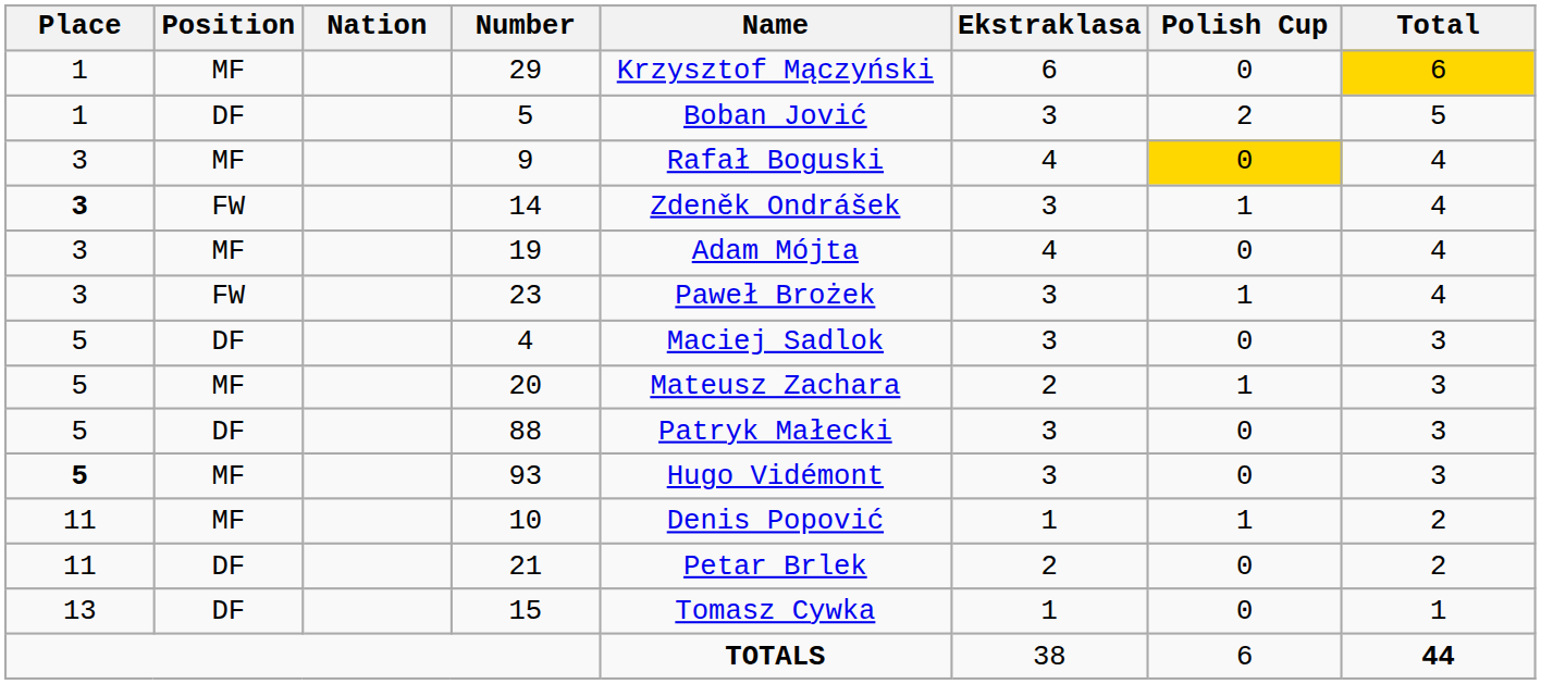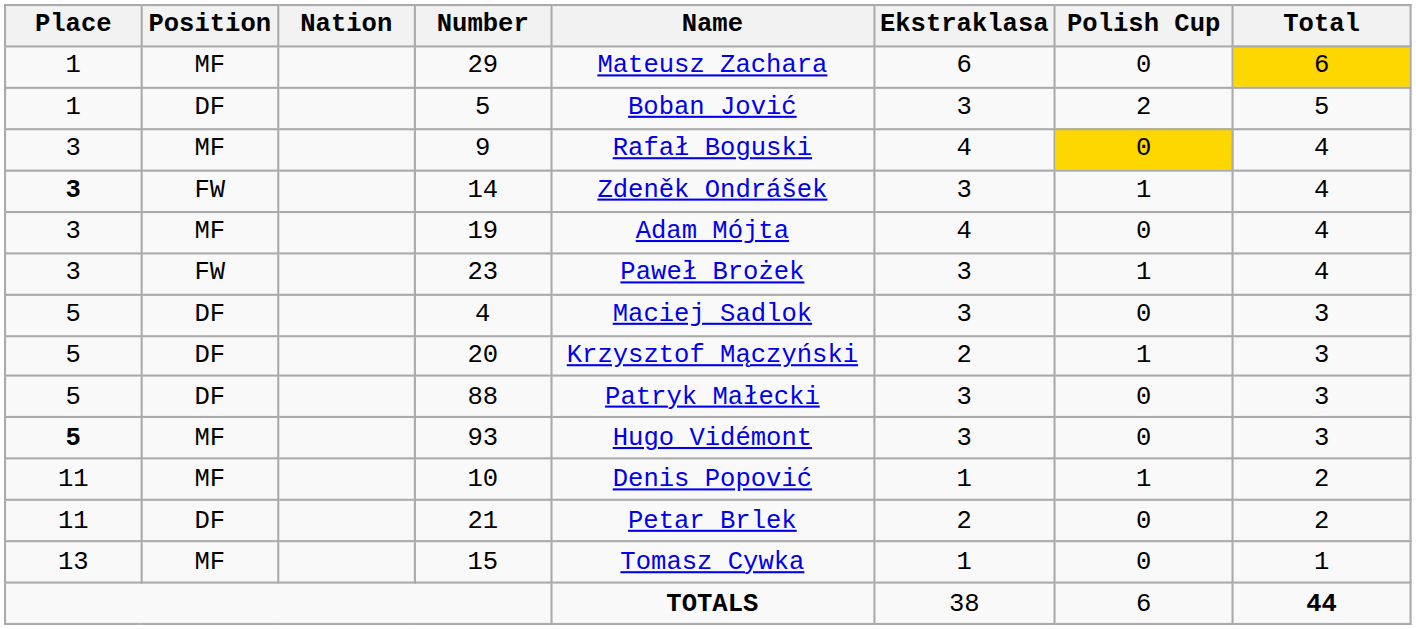 <table class="wikitable" style="font-size: 95%; text-align: center;">
 <tr>
 <th width=60>Place</th>
 <th width=60>Position</th>
 <th width=60>Nation</th>
 <th width=60>Number</th>
 <th width=150>Name</th>
 <th width=80>Ekstraklasa</th>
 <th width=80>Polish Cup</th>
 <th width=80><strong>Total</strong></th>
 </tr>
 <tr>
 <td>1</td>
 <td>MF</td>
 <td></td>
 <td>29</td>
-<td><a href='#'>Krzysztof Mączyński</a></td>
+<td><a href='#'>Mateusz Zachara</a></td>
 <td>6</td>
 <td>0</td>
 <td style="background: gold;">6</td>
 </tr>
 <tr>
 <td>1</td>
 <td>DF</td>
 <td></td>
 <td>5</td>
 <td><a href='#'>Boban Jović</a></td>
 <td>3</td>
 <td>2</td>
 <td>5</td>
 </tr>
 <tr>
 <td>3</td>
 <td>MF</td>
 <td></td>
 <td>9</td>
 <td><a href='#'>Rafał Boguski</a></td>
 <td>4</td>
 <td style="background: gold;">0</td>
 <td>4</td>
 </tr>
 <tr>
 <td><strong>3</strong></td>
 <td>FW</td>
 <td></td>
 <td>14</td>
 <td><a href='#'>Zdeněk Ondrášek</a></td>
 <td>3</td>
 <td>1</td>
 <td>4</td>
 </tr>
 <tr>
 <td>3</td>
 <td>MF</td>
 <td></td>
 <td>19</td>
 <td><a href='#'>Adam Mójta</a></td>
 <td>4</td>
 <td>0</td>
 <td>4</td>
 </tr>
 <tr>
 <td>3</td>
 <td>FW</td>
 <td></td>
 <td>23</td>
 <td><a href='#'>Paweł Brożek</a></td>
 <td>3</td>
 <td>1</td>
 <td>4</td>
 </tr>
 <tr>
 <td>5</td>
 <td>DF</td>
 <td></td>
 <td>4</td>
 <td><a href='#'>Maciej Sadlok</a></td>
 <td>3</td>
 <td>0</td>
 <td>3</td>
 </tr>
 <tr>
 <td>5</td>
-<td>MF</td>
+<td>DF</td>
 <td></td>
 <td>20</td>
-<td><a href='#'>Mateusz Zachara</a></td>
+<td><a href='#'>Krzysztof Mączyński</a></td>
 <td>2</td>
 <td>1</td>
 <td>3</td>
 </tr>
 <tr>
 <td>5</td>
 <td>DF</td>
 <td></td>
 <td>88</td>
 <td><a href='#'>Patryk Małecki</a></td>
 <td>3</td>
 <td>0</td>
 <td>3</td>
 </tr>
 <tr>
 <td><strong>5</strong></td>
 <td>MF</td>
 <td></td>
 <td>93</td>
 <td><a href='#'>Hugo Vidémont</a></td>
 <td>3</td>
 <td>0</td>
 <td>3</td>
 </tr>
 <tr>
 <td>11</td>
 <td>MF</td>
 <td></td>
 <td>10</td>
 <td><a href='#'>Denis Popović</a></td>
 <td>1</td>
 <td>1</td>
 <td>2</td>
 </tr>
 <tr>
 <td>11</td>
 <td>DF</td>
 <td></td>
 <td>21</td>
 <td><a href='#'>Petar Brlek</a></td>
 <td>2</td>
 <td>0</td>
 <td>2</td>
 </tr>
 <tr>
 <td>13</td>
-<td>DF</td>
+<td>MF</td>
 <td></td>
 <td>15</td>
 <td><a href='#'>Tomasz Cywka</a></td>
 <td>1</td>
 <td>0</td>
 <td>1</td>
 </tr>
 <tr>
 <td colspan="4"></td>
 <td><strong>TOTALS</strong></td>
 <td>38</td>
 <td>6</td>
 <td><strong>44</strong></td>
 </tr>
 </table>
